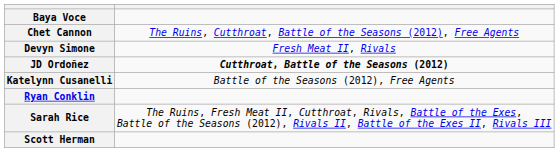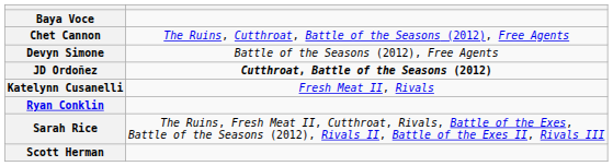 <table class="wikitable sortable" style="text-align:center">
 <tr>
 <th scope="col"></th>
 <th scope="col"></th>
 </tr>
 <tr>
 <th scope="row">Baya Voce</th>
 <td></td>
 </tr>
 <tr>
 <th scope="row">Chet Cannon</th>
 <td><em><a href='#'>The Ruins</a></em>, <em><a href='#'>Cutthroat</a></em>, <a href='#'><em>Battle of the Seasons</em> (2012)</a>, <em><a href='#'>Free Agents</a></em></td>
 </tr>
 <tr>
 <th scope="row">Devyn Simone</th>
-<td><em><a href='#'>Fresh Meat II</a></em>, <em><a href='#'>Rivals</a></em></td>
+<td><em>Battle of the Seasons</em> (2012), <em>Free Agents</em></td>
 </tr>
 <tr>
 <th scope="row">JD Ordoñez</th>
 <td><strong><em>Cutthroat</em>, <em>Battle of the Seasons</em> (2012)</strong></td>
 </tr>
 <tr>
 <th scope="row" nowrap>Katelynn Cusanelli</th>
-<td><em>Battle of the Seasons</em> (2012), <em>Free Agents</em></td>
+<td><em><a href='#'>Fresh Meat II</a></em>, <em><a href='#'>Rivals</a></em></td>
 </tr>
 <tr>
 <th scope="row"><a href='#'>Ryan Conklin</a></th>
 <td></td>
 </tr>
 <tr>
 <th scope="row">Sarah Rice</th>
 <td><em>The Ruins</em>, <em>Fresh Meat II</em>, <em>Cutthroat</em>, <em>Rivals</em>, <em><a href='#'>Battle of the Exes</a></em>,<br><em>Battle of the Seasons</em> (2012), <em><a href='#'>Rivals II</a></em>, <em><a href='#'>Battle of the Exes II</a></em>, <em><a href='#'>Rivals III</a></em></td>
 </tr>
 <tr>
 <th scope="row">Scott Herman</th>
 <td></td>
 </tr>
 </table>
